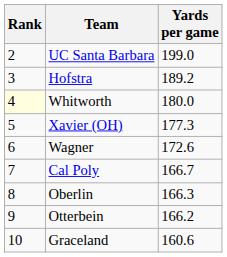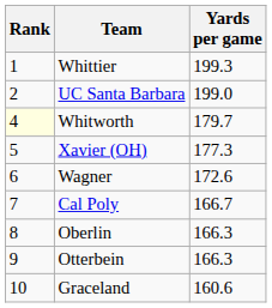 <table class="wikitable sortable">
 <tr>
 <th>Rank</th>
 <th>Team</th>
 <th>Yards<br>per game</th>
 </tr>
 <tr>
+<td>1</td>
+<td>Whittier</td>
+<td>199.3</td>
+</tr>
+<tr>
 <td>2</td>
 <td><a href='#'>UC Santa Barbara</a></td>
 <td>199.0</td>
 </tr>
 <tr>
-<td>3</td>
-<td><a href='#'>Hofstra</a></td>
-<td>189.2</td>
-</tr>
-<tr>
 <td style="background: lightyellow;">4</td>
 <td>Whitworth</td>
-<td>180.0</td>
+<td>179.7</td>
 </tr>
 <tr>
 <td>5</td>
 <td><a href='#'>Xavier (OH)</a></td>
 <td>177.3</td>
 </tr>
 <tr>
 <td>6</td>
 <td>Wagner</td>
 <td>172.6</td>
 </tr>
 <tr>
 <td>7</td>
 <td><a href='#'>Cal Poly</a></td>
 <td>166.7</td>
 </tr>
 <tr>
 <td>8</td>
 <td>Oberlin</td>
 <td>166.3</td>
 </tr>
 <tr>
 <td>9</td>
 <td>Otterbein</td>
-<td>166.2</td>
+<td>166.3</td>
 </tr>
 <tr>
 <td>10</td>
 <td>Graceland</td>
 <td>160.6</td>
 </tr>
 </table>
